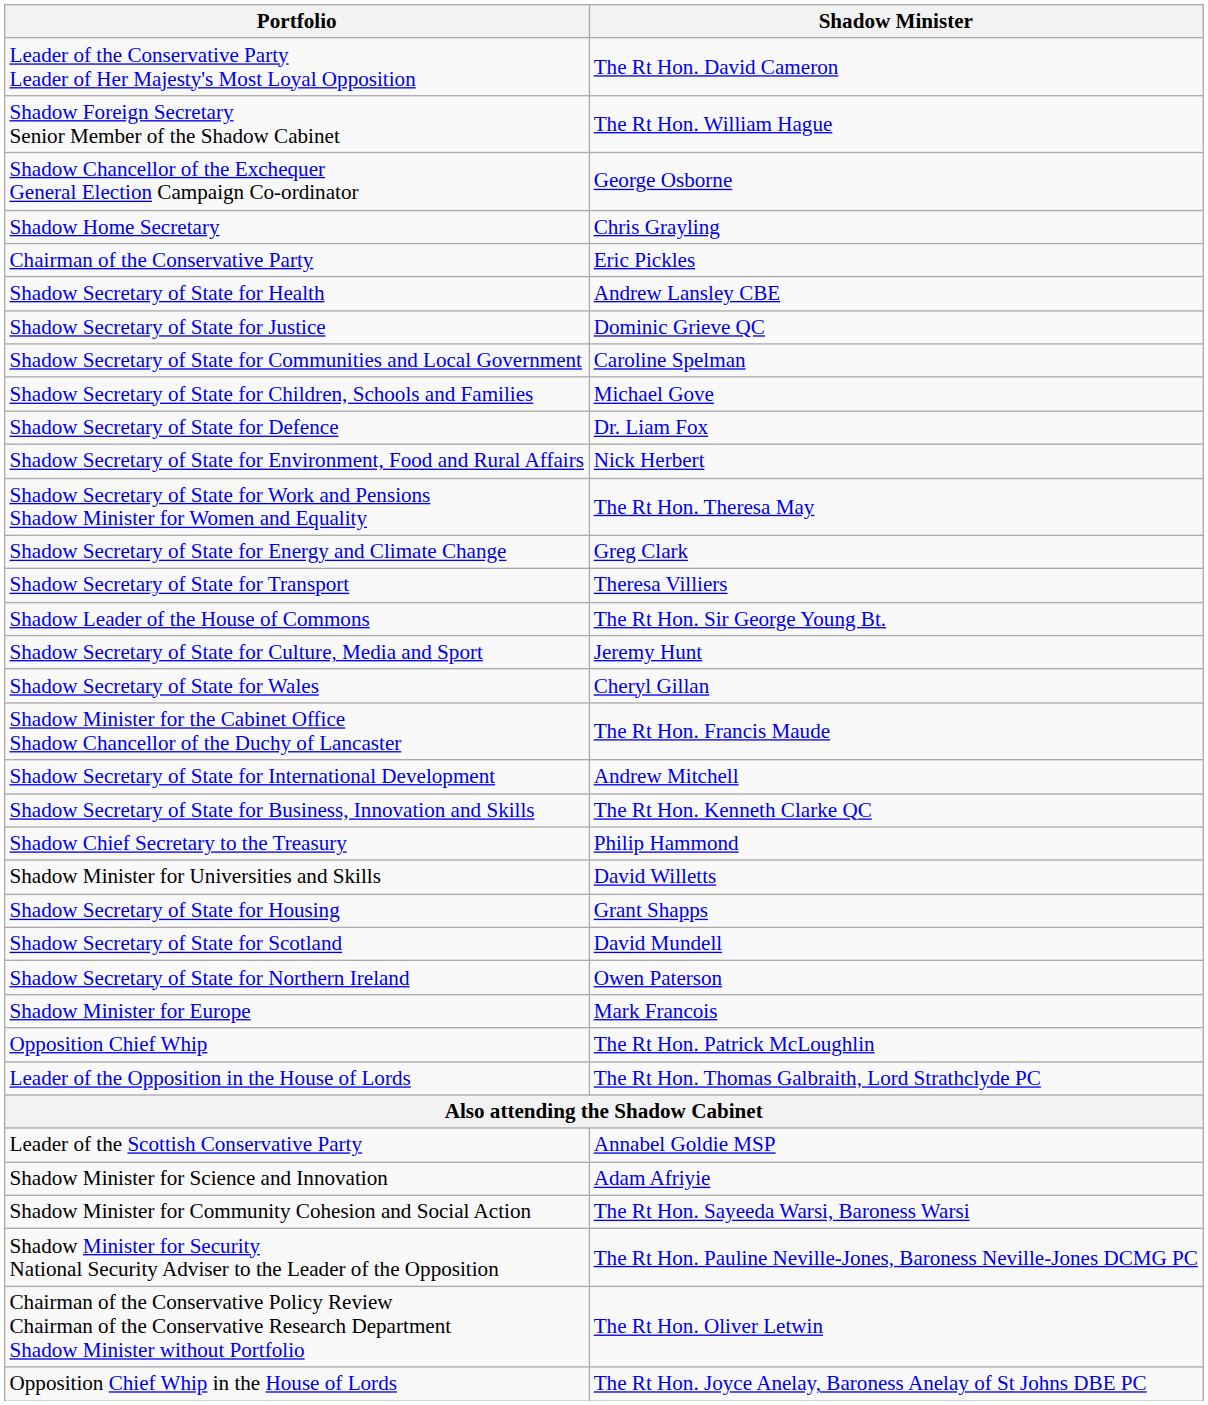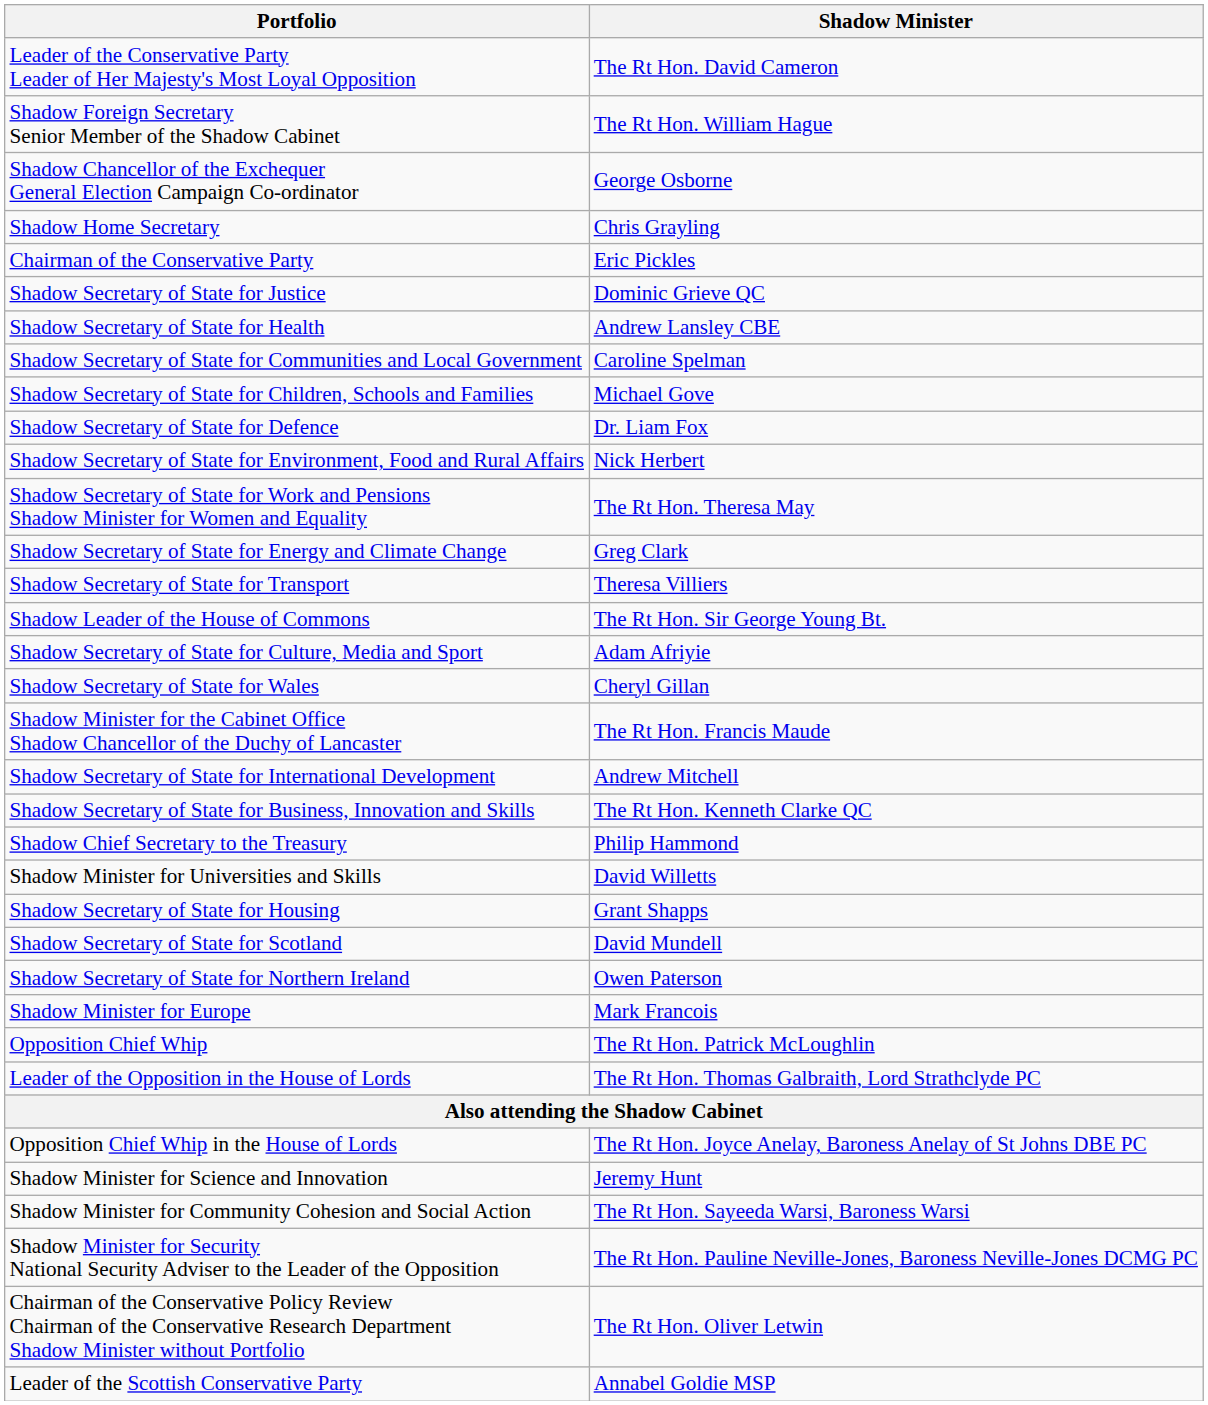 <table class="wikitable">
 <tr>
 <th>Portfolio</th>
 <th>Shadow Minister</th>
 </tr>
 <tr>
 <td><a href='#'>Leader of the Conservative Party</a><br><a href='#'>Leader of Her Majesty's Most Loyal Opposition</a> </td>
 <td><a href='#'>The Rt Hon. David Cameron</a></td>
 </tr>
 <tr>
 <td><a href='#'>Shadow Foreign Secretary</a><br>Senior Member of the Shadow Cabinet</td>
 <td><a href='#'>The Rt Hon. William Hague</a></td>
 </tr>
 <tr>
 <td><a href='#'>Shadow Chancellor of the Exchequer</a><br><a href='#'>General Election</a> Campaign Co-ordinator</td>
 <td><a href='#'>George Osborne</a></td>
 </tr>
 <tr>
 <td><a href='#'>Shadow Home Secretary</a></td>
 <td><a href='#'>Chris Grayling</a></td>
 </tr>
 <tr>
 <td><a href='#'>Chairman of the Conservative Party</a></td>
 <td><a href='#'>Eric Pickles</a></td>
 </tr>
 <tr>
+<td><a href='#'>Shadow Secretary of State for Justice</a></td>
+<td><a href='#'>Dominic Grieve QC</a></td>
+</tr>
+<tr>
 <td><a href='#'>Shadow Secretary of State for Health</a></td>
 <td><a href='#'>Andrew Lansley CBE</a></td>
-</tr>
-<tr>
-<td><a href='#'>Shadow Secretary of State for Justice</a></td>
-<td><a href='#'>Dominic Grieve QC</a></td>
 </tr>
 <tr>
 <td><a href='#'>Shadow Secretary of State for Communities and Local Government</a></td>
 <td><a href='#'>Caroline Spelman</a></td>
 </tr>
 <tr>
 <td><a href='#'>Shadow Secretary of State for Children, Schools and Families</a></td>
 <td><a href='#'>Michael Gove</a></td>
 </tr>
 <tr>
 <td><a href='#'>Shadow Secretary of State for Defence</a></td>
 <td><a href='#'>Dr. Liam Fox</a></td>
 </tr>
 <tr>
 <td><a href='#'>Shadow Secretary of State for Environment, Food and Rural Affairs</a></td>
 <td><a href='#'>Nick Herbert</a></td>
 </tr>
 <tr>
 <td><a href='#'>Shadow Secretary of State for Work and Pensions</a><br><a href='#'>Shadow Minister for Women and Equality</a></td>
 <td><a href='#'>The Rt Hon. Theresa May</a></td>
 </tr>
 <tr>
 <td><a href='#'>Shadow Secretary of State for Energy and Climate Change</a></td>
 <td><a href='#'>Greg Clark</a></td>
 </tr>
 <tr>
 <td><a href='#'>Shadow Secretary of State for Transport</a></td>
 <td><a href='#'>Theresa Villiers</a></td>
 </tr>
 <tr>
 <td><a href='#'>Shadow Leader of the House of Commons</a></td>
 <td><a href='#'>The Rt Hon. Sir George Young Bt.</a></td>
 </tr>
 <tr>
 <td><a href='#'>Shadow Secretary of State for Culture, Media and Sport</a></td>
-<td><a href='#'>Jeremy Hunt</a></td>
+<td><a href='#'>Adam Afriyie</a></td>
 </tr>
 <tr>
 <td><a href='#'>Shadow Secretary of State for Wales</a></td>
 <td><a href='#'>Cheryl Gillan</a></td>
 </tr>
 <tr>
 <td><a href='#'>Shadow Minister for the Cabinet Office</a><br><a href='#'>Shadow Chancellor of the Duchy of Lancaster</a></td>
 <td><a href='#'>The Rt Hon. Francis Maude</a></td>
 </tr>
 <tr>
 <td><a href='#'>Shadow Secretary of State for International Development</a></td>
 <td><a href='#'>Andrew Mitchell</a></td>
 </tr>
 <tr>
 <td><a href='#'>Shadow Secretary of State for Business, Innovation and Skills</a></td>
 <td><a href='#'>The Rt Hon. Kenneth Clarke QC</a></td>
 </tr>
 <tr>
 <td><a href='#'>Shadow Chief Secretary to the Treasury</a></td>
 <td><a href='#'>Philip Hammond</a></td>
 </tr>
 <tr>
 <td>Shadow Minister for Universities and Skills</td>
 <td><a href='#'>David Willetts</a></td>
 </tr>
 <tr>
 <td><a href='#'>Shadow Secretary of State for Housing</a></td>
 <td><a href='#'>Grant Shapps</a></td>
 </tr>
 <tr>
 <td><a href='#'>Shadow Secretary of State for Scotland</a></td>
 <td><a href='#'>David Mundell</a></td>
 </tr>
 <tr>
 <td><a href='#'>Shadow Secretary of State for Northern Ireland</a></td>
 <td><a href='#'>Owen Paterson</a></td>
 </tr>
 <tr>
 <td><a href='#'>Shadow Minister for Europe</a></td>
 <td><a href='#'>Mark Francois</a></td>
 </tr>
 <tr>
 <td><a href='#'>Opposition Chief Whip</a></td>
 <td><a href='#'>The Rt Hon. Patrick McLoughlin</a></td>
 </tr>
 <tr>
 <td><a href='#'>Leader of the Opposition in the House of Lords</a></td>
 <td><a href='#'>The Rt Hon. Thomas Galbraith, Lord Strathclyde PC</a></td>
 </tr>
 <tr>
 <th colspan=2>Also attending the Shadow Cabinet</th>
 </tr>
 <tr>
-<td>Leader of the <a href='#'>Scottish Conservative Party</a></td>
-<td><a href='#'>Annabel Goldie MSP</a></td>
+<td>Opposition <a href='#'>Chief Whip</a> in the <a href='#'>House of Lords</a></td>
+<td><a href='#'>The Rt Hon. Joyce Anelay, Baroness Anelay of St Johns DBE PC</a></td>
 </tr>
 <tr>
 <td>Shadow Minister for Science and Innovation</td>
-<td><a href='#'>Adam Afriyie</a></td>
+<td><a href='#'>Jeremy Hunt</a></td>
 </tr>
 <tr>
 <td>Shadow Minister for Community Cohesion and Social Action</td>
 <td><a href='#'>The Rt Hon. Sayeeda Warsi, Baroness Warsi</a></td>
 </tr>
 <tr>
 <td>Shadow <a href='#'>Minister for Security</a><br>National Security Adviser to the Leader of the Opposition</td>
 <td><a href='#'>The Rt Hon. Pauline Neville-Jones, Baroness Neville-Jones DCMG PC</a></td>
 </tr>
 <tr>
 <td>Chairman of the Conservative Policy Review<br>Chairman of the Conservative Research Department<br><a href='#'>Shadow Minister without Portfolio</a></td>
 <td><a href='#'>The Rt Hon. Oliver Letwin</a></td>
 </tr>
 <tr>
-<td>Opposition <a href='#'>Chief Whip</a> in the <a href='#'>House of Lords</a></td>
-<td><a href='#'>The Rt Hon. Joyce Anelay, Baroness Anelay of St Johns DBE PC</a></td>
+<td>Leader of the <a href='#'>Scottish Conservative Party</a></td>
+<td><a href='#'>Annabel Goldie MSP</a></td>
 </tr>
 </table>
